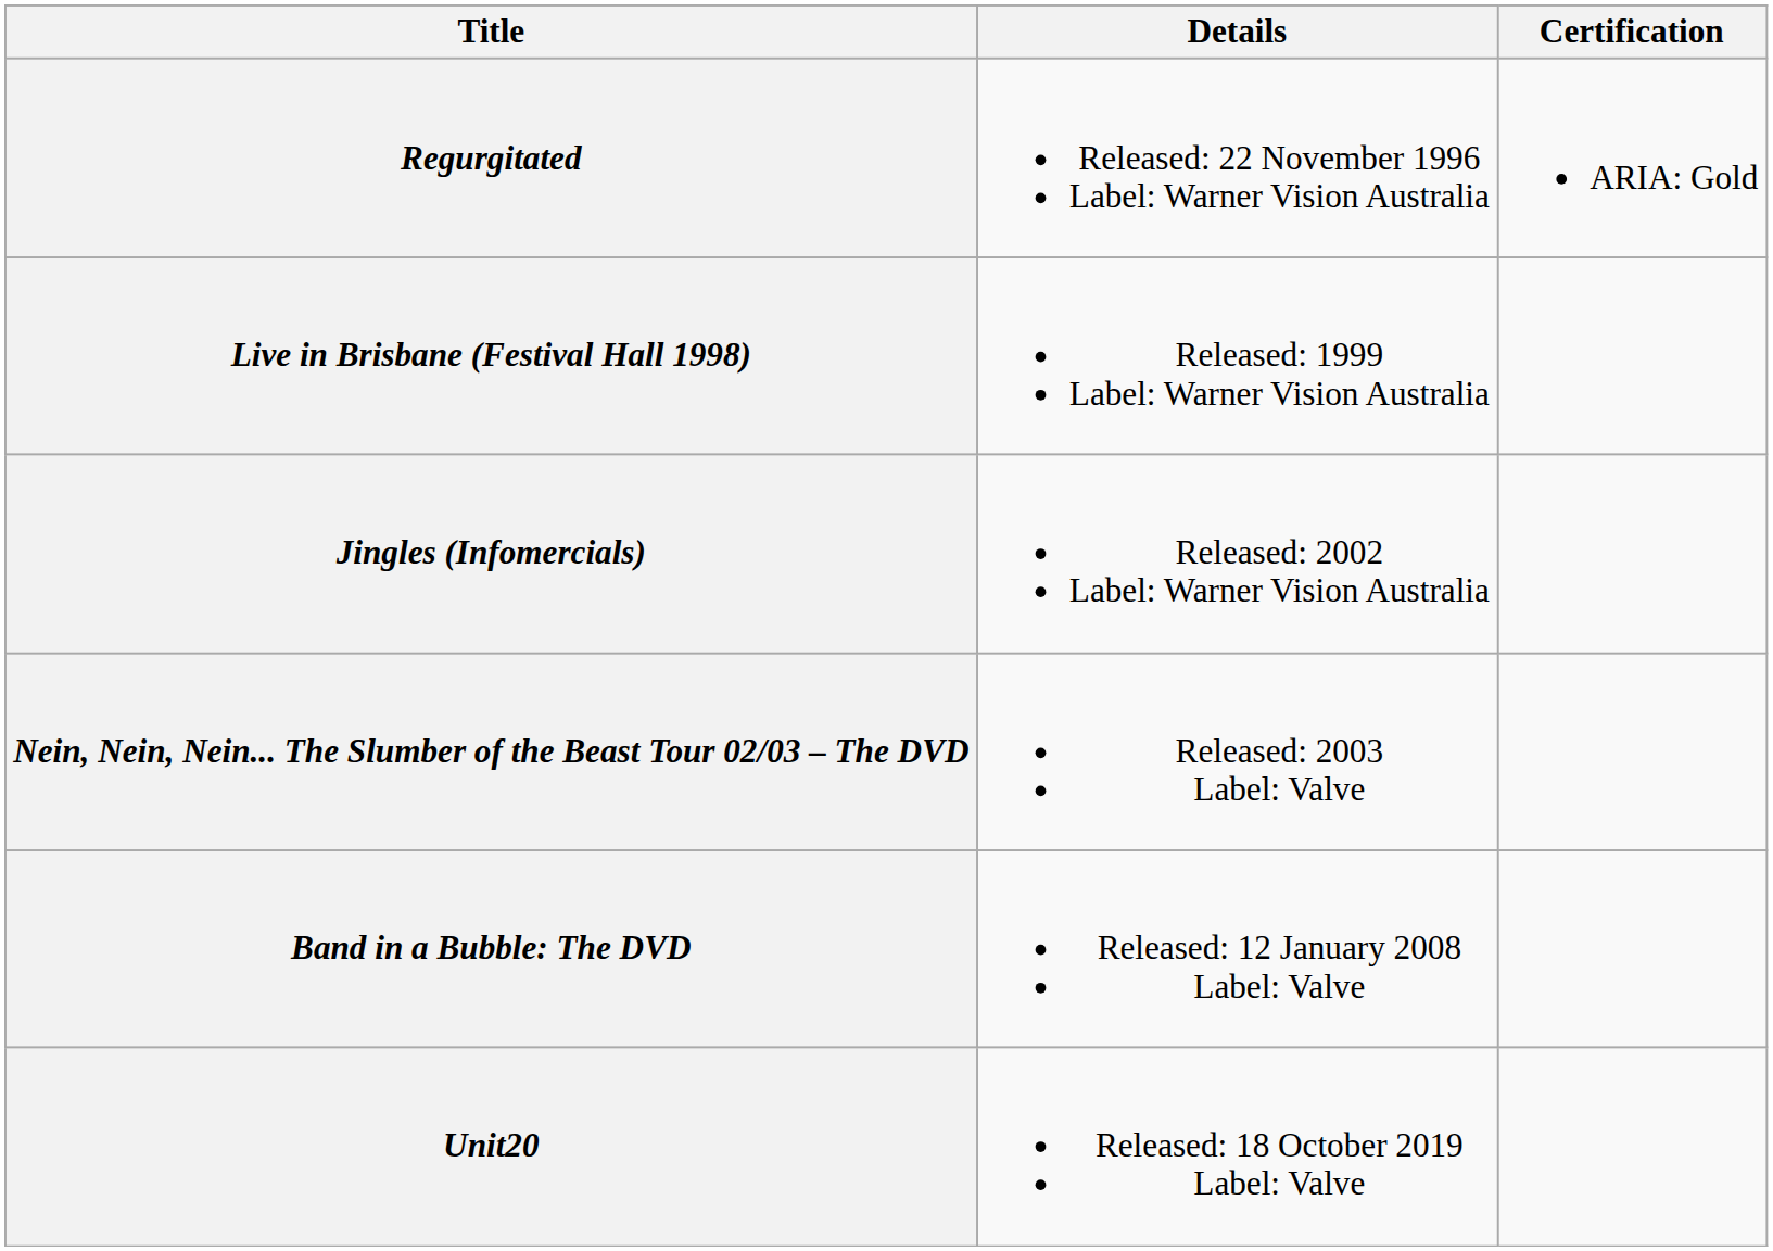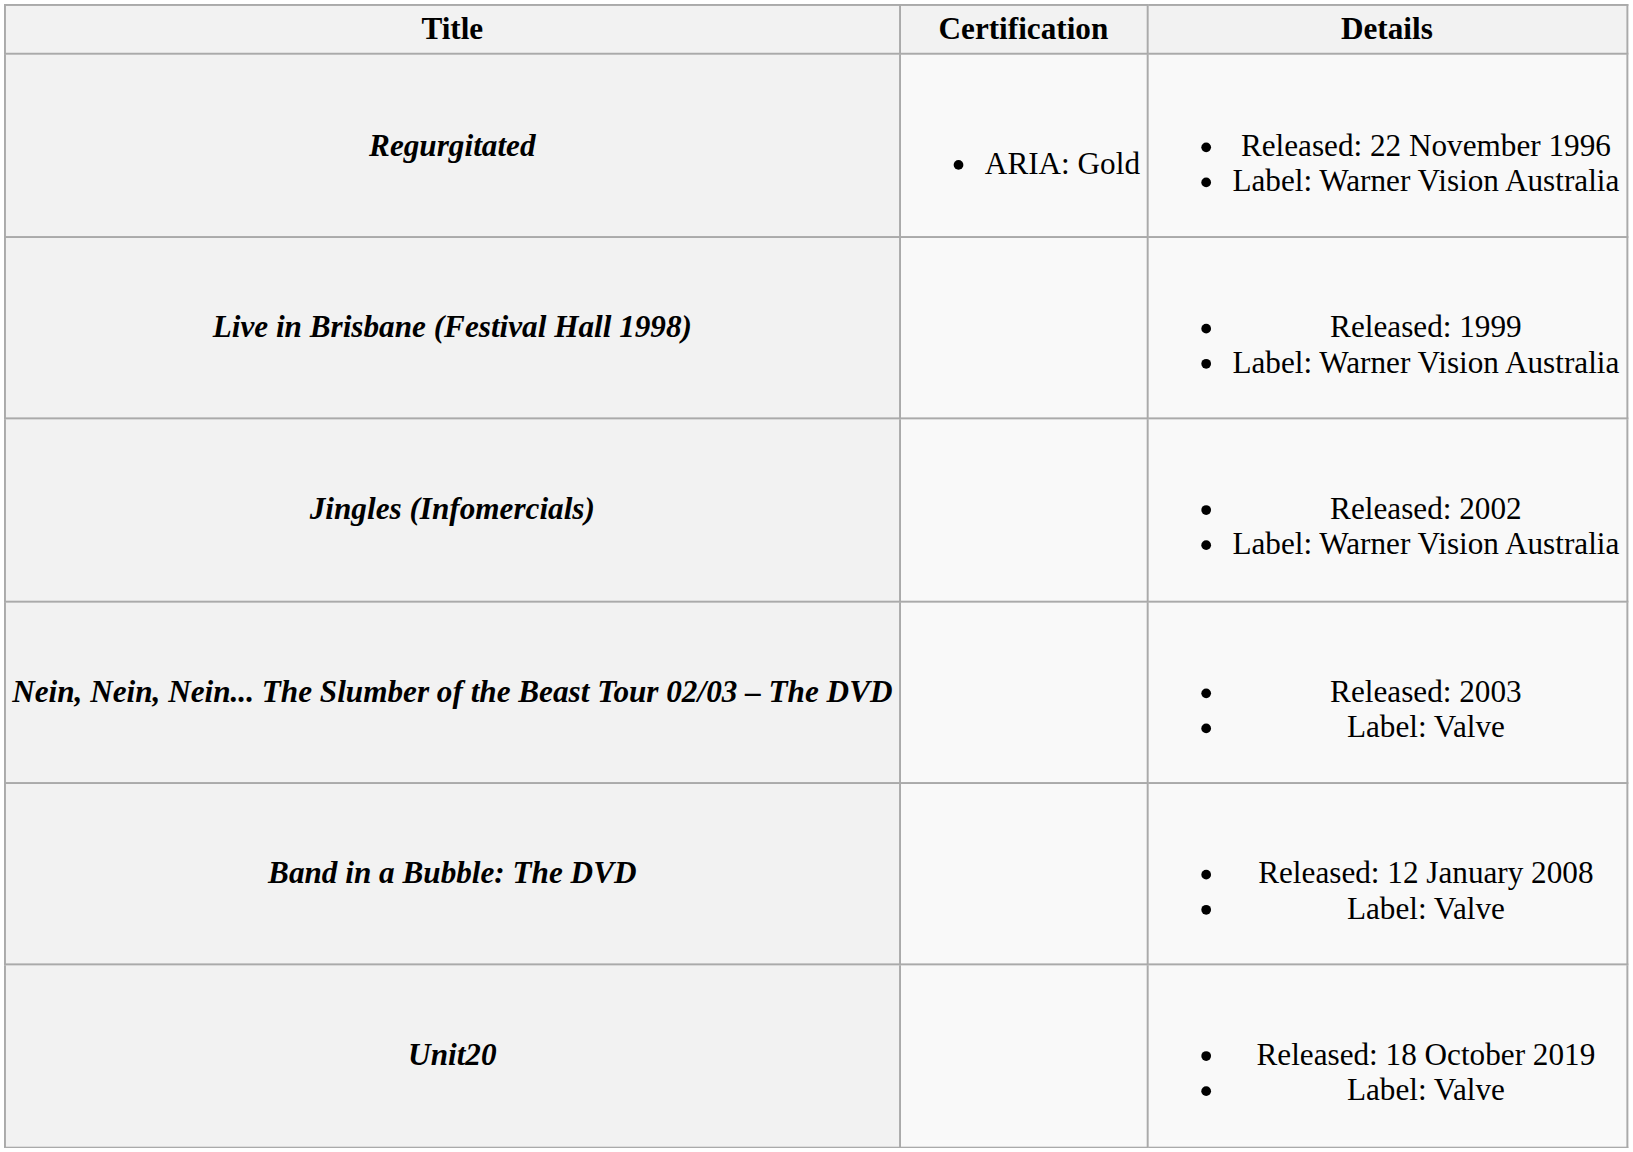 <table class="wikitable plainrowheaders" style="text-align:center;" border="1">
 <tr>
 <th>Title</th>
+<th>Certification</th>
 <th>Details</th>
-<th>Certification</th>
 </tr>
 <tr>
 <th scope="row"><em>Regurgitated</em></th>
+<td><br><ul><li>ARIA: Gold</li></ul></td>
 <td><br><ul><li>Released: 22 November 1996</li><li>Label: Warner Vision Australia</li></ul></td>
-<td><br><ul><li>ARIA: Gold</li></ul></td>
 </tr>
 <tr>
 <th scope="row"><em>Live in Brisbane (Festival Hall 1998)</em></th>
+<td></td>
 <td><br><ul><li>Released: 1999</li><li>Label: Warner Vision Australia</li></ul></td>
-<td></td>
 </tr>
 <tr>
 <th scope="row"><em>Jingles (Infomercials)</em></th>
+<td></td>
 <td><br><ul><li>Released: 2002</li><li>Label: Warner Vision Australia</li></ul></td>
-<td></td>
 </tr>
 <tr>
 <th scope="row"><em>Nein, Nein, Nein... The Slumber of the Beast Tour 02/03 – The DVD</em></th>
+<td></td>
 <td><br><ul><li>Released: 2003</li><li>Label: Valve</li></ul></td>
-<td></td>
 </tr>
 <tr>
 <th scope="row"><em>Band in a Bubble: The DVD</em></th>
+<td></td>
 <td><br><ul><li>Released: 12 January 2008</li><li>Label: Valve</li></ul></td>
-<td></td>
 </tr>
 <tr>
 <th scope="row"><em>Unit20</em></th>
+<td></td>
 <td><br><ul><li>Released: 18 October 2019</li><li>Label: Valve</li></ul></td>
-<td></td>
 </tr>
 </table>
